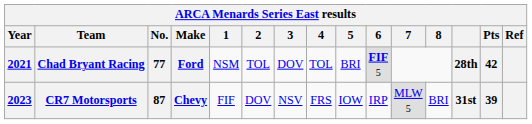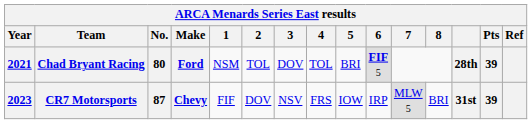 <table class="wikitable" style="text-align:center; font-size:75%">
 <tr>
 <th colspan=15><a href='#'>ARCA Menards Series East</a> results</th>
 </tr>
 <tr>
 <th>Year</th>
 <th>Team</th>
 <th>No.</th>
 <th>Make</th>
 <th>1</th>
 <th>2</th>
 <th>3</th>
 <th>4</th>
 <th>5</th>
 <th>6</th>
 <th>7</th>
 <th>8</th>
 <th></th>
 <th>Pts</th>
 <th>Ref</th>
 </tr>
 <tr>
 <th><a href='#'>2021</a></th>
 <th><a href='#'>Chad Bryant Racing</a></th>
-<th>77</th>
+<th>80</th>
 <th><a href='#'>Ford</a></th>
 <td><a href='#'>NSM</a></td>
 <td><a href='#'>TOL</a></td>
 <td><a href='#'>DOV</a></td>
 <td><a href='#'>TOL</a></td>
 <td><a href='#'>BRI</a></td>
 <td style="background:#DFDFDF;"><strong><a href='#'>FIF</a></strong><br><small>5</small></td>
 <td colspan=2></td>
 <th>28th</th>
-<th>42</th>
+<th>39</th>
 <th></th>
 </tr>
 <tr>
 <th><a href='#'>2023</a></th>
 <th><a href='#'>CR7 Motorsports</a></th>
 <th>87</th>
 <th><a href='#'>Chevy</a></th>
 <td><a href='#'>FIF</a></td>
 <td><a href='#'>DOV</a></td>
 <td><a href='#'>NSV</a></td>
 <td><a href='#'>FRS</a></td>
 <td><a href='#'>IOW</a></td>
 <td><a href='#'>IRP</a></td>
 <td style="background:#DFDFDF;"><a href='#'>MLW</a><br><small>5</small></td>
 <td><a href='#'>BRI</a></td>
 <th>31st</th>
 <th>39</th>
 <th></th>
 </tr>
 </table>
